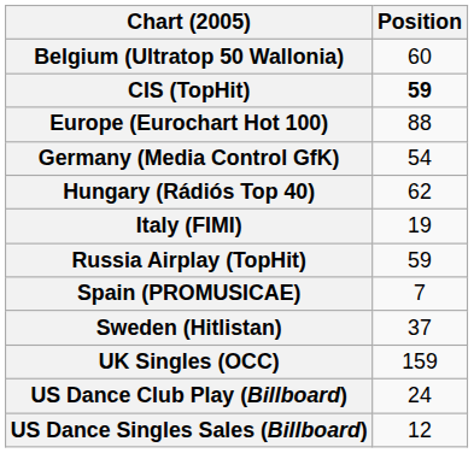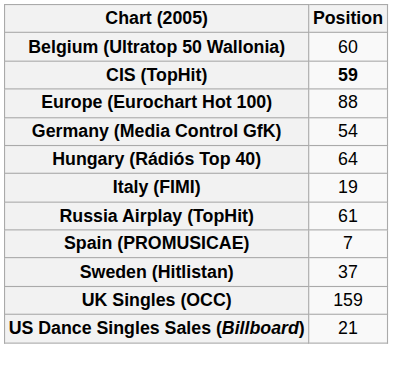 <table class="wikitable sortable plainrowheaders" style="text-align:center">
 <tr>
 <th scope="col">Chart (2005)</th>
 <th scope="col">Position</th>
 </tr>
 <tr>
 <th scope="row">Belgium (Ultratop 50 Wallonia)</th>
 <td>60</td>
 </tr>
 <tr>
 <th scope="row">CIS (TopHit)</th>
 <td><strong>59</strong></td>
 </tr>
 <tr>
 <th scope="row">Europe (Eurochart Hot 100)</th>
 <td>88</td>
 </tr>
 <tr>
 <th scope="row">Germany (Media Control GfK)</th>
 <td>54</td>
 </tr>
 <tr>
 <th scope="row">Hungary (Rádiós Top 40)</th>
-<td>62</td>
+<td>64</td>
 </tr>
 <tr>
 <th scope="row">Italy (FIMI)</th>
 <td>19</td>
 </tr>
 <tr>
 <th scope="row">Russia Airplay (TopHit)</th>
-<td>59</td>
+<td>61</td>
 </tr>
 <tr>
 <th scope="row">Spain (PROMUSICAE)</th>
 <td>7</td>
 </tr>
 <tr>
 <th scope="row">Sweden (Hitlistan)</th>
 <td>37</td>
 </tr>
 <tr>
 <th scope="row">UK Singles (OCC)</th>
 <td>159</td>
 </tr>
 <tr>
-<th scope="row">US Dance Club Play (<em>Billboard</em>)</th>
-<td>24</td>
-</tr>
-<tr>
 <th scope="row">US Dance Singles Sales (<em>Billboard</em>)</th>
-<td>12</td>
+<td>21</td>
 </tr>
 </table>
